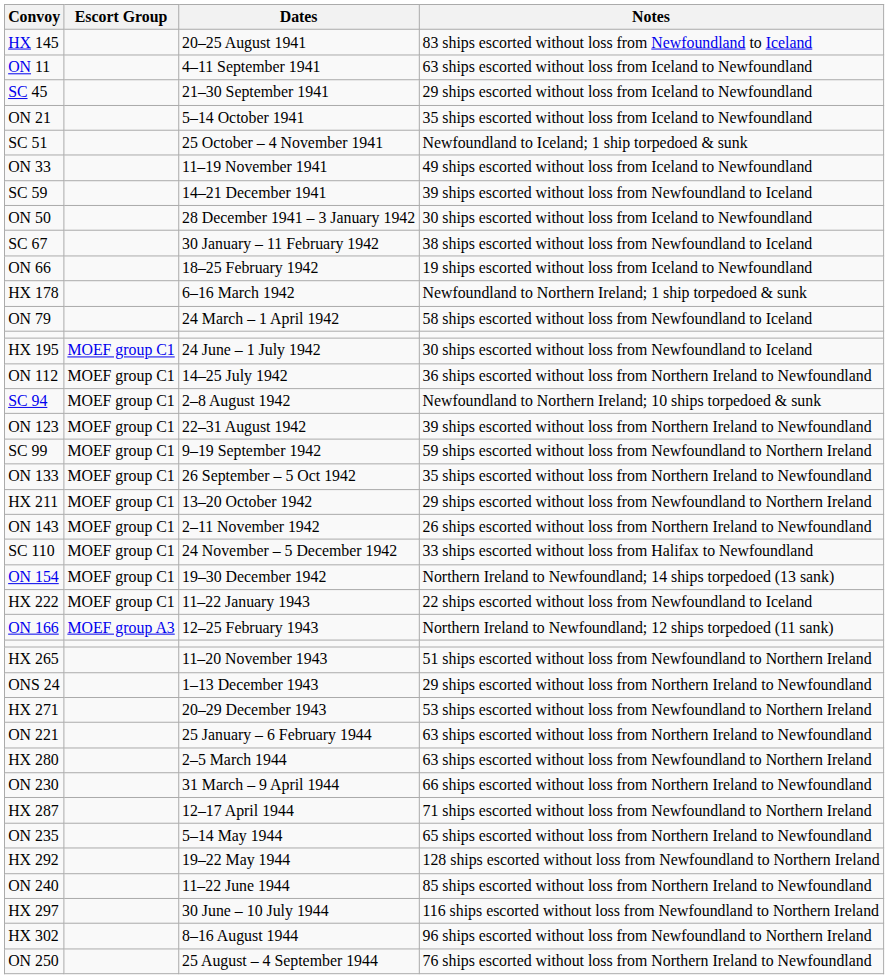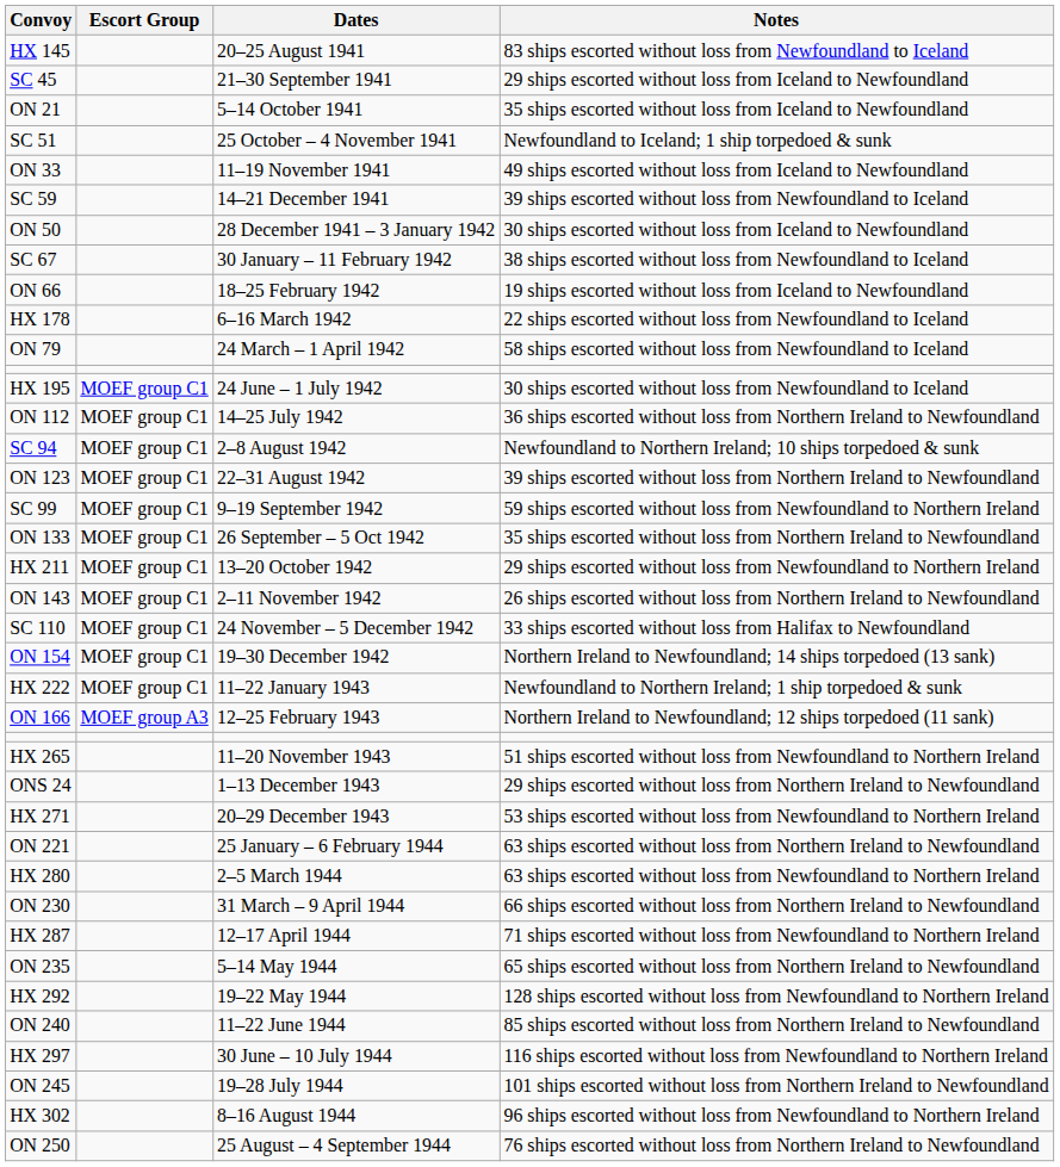 <table class="wikitable">
 <tr>
 <th>Convoy</th>
 <th>Escort Group</th>
 <th>Dates</th>
 <th>Notes</th>
 </tr>
 <tr>
 <td><a href='#'>HX</a> 145</td>
 <td></td>
 <td>20–25 August 1941</td>
 <td>83 ships escorted without loss from <a href='#'>Newfoundland</a> to <a href='#'>Iceland</a></td>
-</tr>
-<tr>
-<td><a href='#'>ON</a> 11</td>
-<td></td>
-<td>4–11 September 1941</td>
-<td>63 ships escorted without loss from Iceland to Newfoundland</td>
 </tr>
 <tr>
 <td><a href='#'>SC</a> 45</td>
 <td></td>
 <td>21–30 September 1941</td>
 <td>29 ships escorted without loss from Iceland to Newfoundland</td>
 </tr>
 <tr>
 <td>ON 21</td>
 <td></td>
 <td>5–14 October 1941</td>
 <td>35 ships escorted without loss from Iceland to Newfoundland</td>
 </tr>
 <tr>
 <td>SC 51</td>
 <td></td>
 <td>25 October – 4 November 1941</td>
 <td>Newfoundland to Iceland; 1 ship torpedoed & sunk</td>
 </tr>
 <tr>
 <td>ON 33</td>
 <td></td>
 <td>11–19 November 1941</td>
 <td>49 ships escorted without loss from Iceland to Newfoundland</td>
 </tr>
 <tr>
 <td>SC 59</td>
 <td></td>
 <td>14–21 December 1941</td>
 <td>39 ships escorted without loss from Newfoundland to Iceland</td>
 </tr>
 <tr>
 <td>ON 50</td>
 <td></td>
 <td>28 December 1941 – 3 January 1942</td>
 <td>30 ships escorted without loss from Iceland to Newfoundland</td>
 </tr>
 <tr>
 <td>SC 67</td>
 <td></td>
 <td>30 January – 11 February 1942</td>
 <td>38 ships escorted without loss from Newfoundland to Iceland</td>
 </tr>
 <tr>
 <td>ON 66</td>
 <td></td>
 <td>18–25 February 1942</td>
 <td>19 ships escorted without loss from Iceland to Newfoundland</td>
 </tr>
 <tr>
 <td>HX 178</td>
 <td></td>
 <td>6–16 March 1942</td>
-<td>Newfoundland to Northern Ireland; 1 ship torpedoed & sunk</td>
+<td>22 ships escorted without loss from Newfoundland to Iceland</td>
 </tr>
 <tr>
 <td>ON 79</td>
 <td></td>
 <td>24 March – 1 April 1942</td>
 <td>58 ships escorted without loss from Newfoundland to Iceland</td>
 </tr>
 <tr>
 <td></td>
 <td></td>
 <td></td>
 <td></td>
 </tr>
 <tr>
 <td>HX 195</td>
 <td><a href='#'>MOEF group C1</a></td>
 <td>24 June – 1 July 1942</td>
 <td>30 ships escorted without loss from Newfoundland to Iceland</td>
 </tr>
 <tr>
 <td>ON 112</td>
 <td>MOEF group C1</td>
 <td>14–25 July 1942</td>
 <td>36 ships escorted without loss from Northern Ireland to Newfoundland</td>
 </tr>
 <tr>
 <td><a href='#'>SC 94</a></td>
 <td>MOEF group C1</td>
 <td>2–8 August 1942</td>
 <td>Newfoundland to Northern Ireland; 10 ships torpedoed & sunk</td>
 </tr>
 <tr>
 <td>ON 123</td>
 <td>MOEF group C1</td>
 <td>22–31 August 1942</td>
 <td>39 ships escorted without loss from Northern Ireland to Newfoundland</td>
 </tr>
 <tr>
 <td>SC 99</td>
 <td>MOEF group C1</td>
 <td>9–19 September 1942</td>
 <td>59 ships escorted without loss from Newfoundland to Northern Ireland</td>
 </tr>
 <tr>
 <td>ON 133</td>
 <td>MOEF group C1</td>
 <td>26 September – 5 Oct 1942</td>
 <td>35 ships escorted without loss from Northern Ireland to Newfoundland</td>
 </tr>
 <tr>
 <td>HX 211</td>
 <td>MOEF group C1</td>
 <td>13–20 October 1942</td>
 <td>29 ships escorted without loss from Newfoundland to Northern Ireland</td>
 </tr>
 <tr>
 <td>ON 143</td>
 <td>MOEF group C1</td>
 <td>2–11 November 1942</td>
 <td>26 ships escorted without loss from Northern Ireland to Newfoundland</td>
 </tr>
 <tr>
 <td>SC 110</td>
 <td>MOEF group C1</td>
 <td>24 November – 5 December 1942</td>
 <td>33 ships escorted without loss from Halifax to Newfoundland</td>
 </tr>
 <tr>
 <td><a href='#'>ON 154</a></td>
 <td>MOEF group C1</td>
 <td>19–30 December 1942</td>
 <td>Northern Ireland to Newfoundland; 14 ships torpedoed (13 sank)</td>
 </tr>
 <tr>
 <td>HX 222</td>
 <td>MOEF group C1</td>
 <td>11–22 January 1943</td>
-<td>22 ships escorted without loss from Newfoundland to Iceland</td>
+<td>Newfoundland to Northern Ireland; 1 ship torpedoed & sunk</td>
 </tr>
 <tr>
 <td><a href='#'>ON 166</a></td>
 <td><a href='#'>MOEF group A3</a></td>
 <td>12–25 February 1943</td>
 <td>Northern Ireland to Newfoundland; 12 ships torpedoed (11 sank)</td>
 </tr>
 <tr>
 <td></td>
 <td></td>
 <td></td>
 <td></td>
 </tr>
 <tr>
 <td>HX 265</td>
 <td></td>
 <td>11–20 November 1943</td>
 <td>51 ships escorted without loss from Newfoundland to Northern Ireland</td>
 </tr>
 <tr>
 <td>ONS 24</td>
 <td></td>
 <td>1–13 December 1943</td>
 <td>29 ships escorted without loss from Northern Ireland to Newfoundland</td>
 </tr>
 <tr>
 <td>HX 271</td>
 <td></td>
 <td>20–29 December 1943</td>
 <td>53 ships escorted without loss from Newfoundland to Northern Ireland</td>
 </tr>
 <tr>
 <td>ON 221</td>
 <td></td>
 <td>25 January – 6 February 1944</td>
 <td>63 ships escorted without loss from Northern Ireland to Newfoundland</td>
 </tr>
 <tr>
 <td>HX 280</td>
 <td></td>
 <td>2–5 March 1944</td>
 <td>63 ships escorted without loss from Newfoundland to Northern Ireland</td>
 </tr>
 <tr>
 <td>ON 230</td>
 <td></td>
 <td>31 March – 9 April 1944</td>
 <td>66 ships escorted without loss from Northern Ireland to Newfoundland</td>
 </tr>
 <tr>
 <td>HX 287</td>
 <td></td>
 <td>12–17 April 1944</td>
 <td>71 ships escorted without loss from Newfoundland to Northern Ireland</td>
 </tr>
 <tr>
 <td>ON 235</td>
 <td></td>
 <td>5–14 May 1944</td>
 <td>65 ships escorted without loss from Northern Ireland to Newfoundland</td>
 </tr>
 <tr>
 <td>HX 292</td>
 <td></td>
 <td>19–22 May 1944</td>
 <td>128 ships escorted without loss from Newfoundland to Northern Ireland</td>
 </tr>
 <tr>
 <td>ON 240</td>
 <td></td>
 <td>11–22 June 1944</td>
 <td>85 ships escorted without loss from Northern Ireland to Newfoundland</td>
 </tr>
 <tr>
 <td>HX 297</td>
 <td></td>
 <td>30 June – 10 July 1944</td>
 <td>116 ships escorted without loss from Newfoundland to Northern Ireland</td>
 </tr>
 <tr>
+<td>ON 245</td>
+<td></td>
+<td>19–28 July 1944</td>
+<td>101 ships escorted without loss from Northern Ireland to Newfoundland</td>
+</tr>
+<tr>
 <td>HX 302</td>
 <td></td>
 <td>8–16 August 1944</td>
 <td>96 ships escorted without loss from Newfoundland to Northern Ireland</td>
 </tr>
 <tr>
 <td>ON 250</td>
 <td></td>
 <td>25 August – 4 September 1944</td>
 <td>76 ships escorted without loss from Northern Ireland to Newfoundland</td>
 </tr>
 </table>
